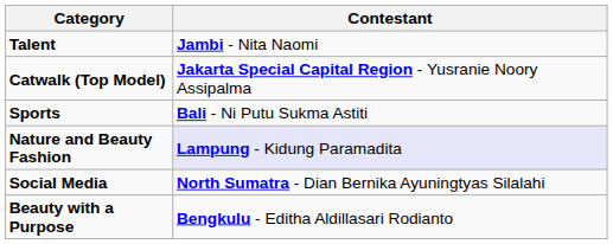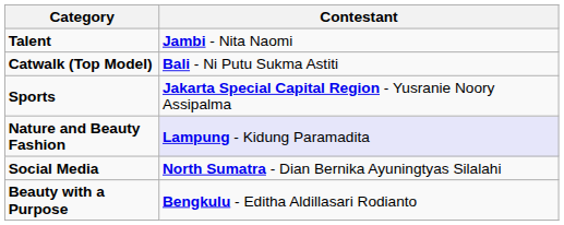 <table class="wikitable" style="font-size:95%;">
 <tr>
 <th width="150">Category</th>
 <th width="400">Contestant</th>
 </tr>
 <tr>
 <td><strong>Talent</strong></td>
 <td> <strong><a href='#'>Jambi</a></strong> - Nita Naomi</td>
 </tr>
 <tr>
 <td><strong>Catwalk (Top Model)</strong></td>
-<td> <strong><a href='#'>Jakarta Special Capital Region</a></strong> - Yusranie Noory Assipalma</td>
+<td> <strong><a href='#'>Bali</a></strong> - Ni Putu Sukma Astiti</td>
 </tr>
 <tr>
 <td><strong>Sports</strong></td>
-<td> <strong><a href='#'>Bali</a></strong> - Ni Putu Sukma Astiti</td>
+<td> <strong><a href='#'>Jakarta Special Capital Region</a></strong> - Yusranie Noory Assipalma</td>
 </tr>
 <tr>
 <td><strong>Nature and Beauty Fashion</strong></td>
 <td style="background: lavender;"> <strong><a href='#'>Lampung</a></strong> - Kidung Paramadita</td>
 </tr>
 <tr>
 <td><strong>Social Media</strong></td>
 <td> <strong><a href='#'>North Sumatra</a></strong> - Dian Bernika Ayuningtyas Silalahi</td>
 </tr>
 <tr>
 <td><strong>Beauty with a Purpose</strong></td>
 <td> <strong><a href='#'>Bengkulu</a></strong> - Editha Aldillasari Rodianto</td>
 </tr>
 </table>
